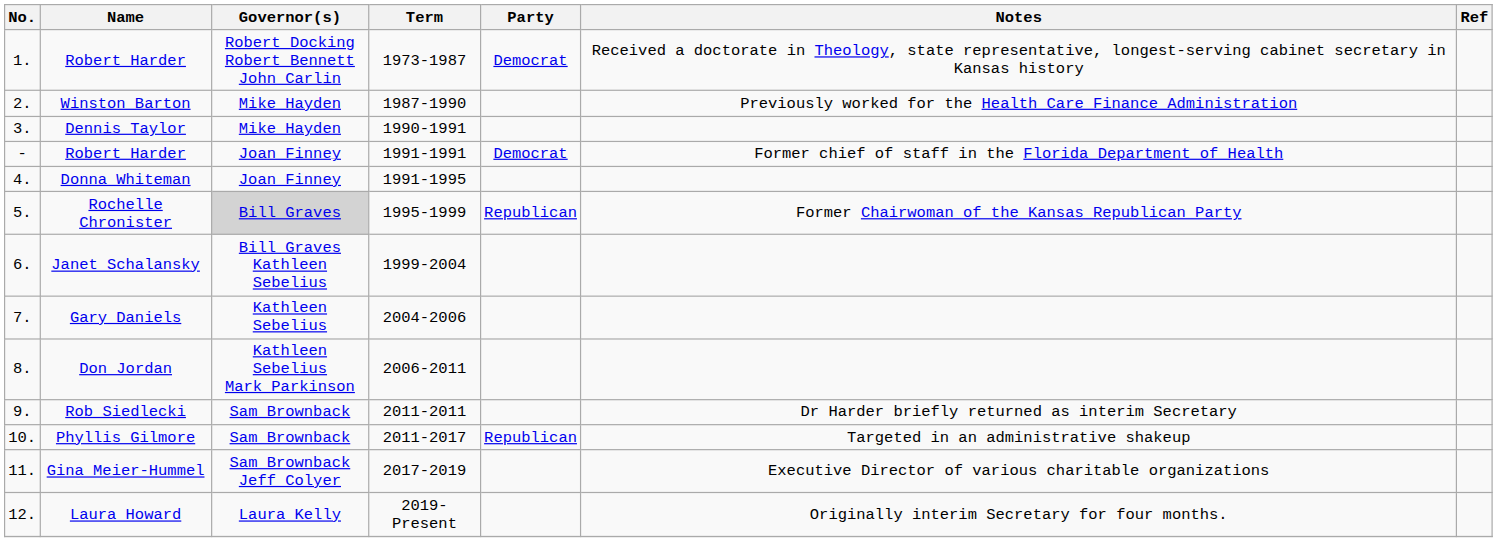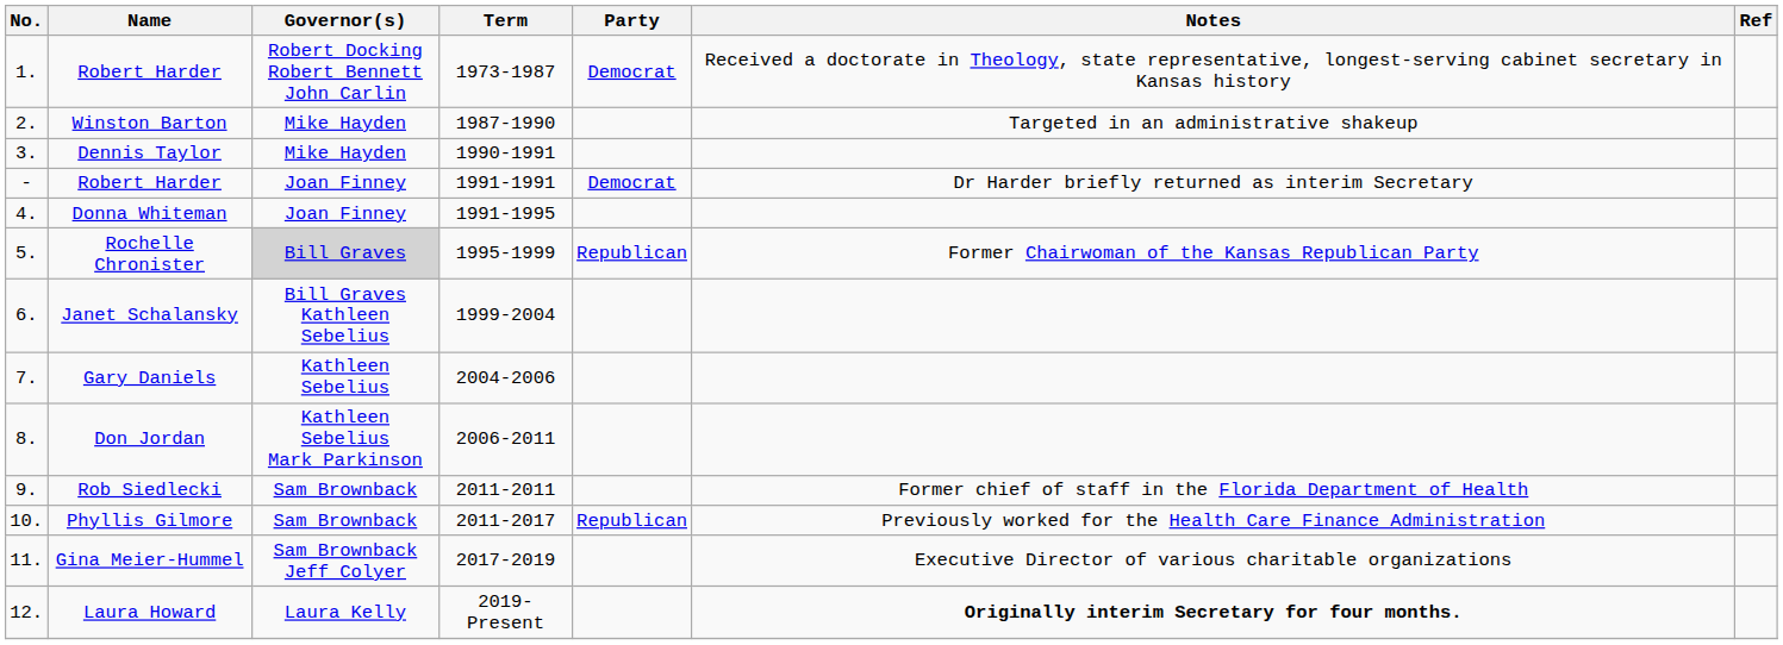 <table class="wikitable" style="text-align:center">
 <tr>
 <th>No.</th>
 <th>Name</th>
 <th>Governor(s)</th>
 <th>Term</th>
 <th>Party</th>
 <th>Notes</th>
 <th>Ref</th>
 </tr>
 <tr>
 <td>1.</td>
 <td><a href='#'>Robert Harder</a></td>
 <td><a href='#'>Robert Docking</a><br><a href='#'>Robert Bennett</a><br><a href='#'>John Carlin</a></td>
 <td>1973-1987</td>
 <td><a href='#'>Democrat</a></td>
 <td>Received a doctorate in <a href='#'>Theology</a>, state representative, longest-serving cabinet secretary in Kansas history</td>
 <td></td>
 </tr>
 <tr>
 <td>2.</td>
 <td><a href='#'>Winston Barton</a></td>
 <td><a href='#'>Mike Hayden</a></td>
 <td>1987-1990</td>
 <td></td>
-<td>Previously worked for the <a href='#'>Health Care Finance Administration</a></td>
+<td>Targeted in an administrative shakeup</td>
 <td></td>
 </tr>
 <tr>
 <td>3.</td>
 <td><a href='#'>Dennis Taylor</a></td>
 <td><a href='#'>Mike Hayden</a></td>
 <td>1990-1991</td>
 <td></td>
 <td></td>
 <td></td>
 </tr>
 <tr>
 <td>-</td>
 <td><a href='#'>Robert Harder</a></td>
 <td><a href='#'>Joan Finney</a></td>
 <td>1991-1991</td>
 <td><a href='#'>Democrat</a></td>
-<td>Former chief of staff in the <a href='#'>Florida Department of Health</a></td>
+<td>Dr Harder briefly returned as interim Secretary</td>
 <td></td>
 </tr>
 <tr>
 <td>4.</td>
 <td><a href='#'>Donna Whiteman</a></td>
 <td><a href='#'>Joan Finney</a></td>
 <td>1991-1995</td>
 <td></td>
 <td></td>
 <td></td>
 </tr>
 <tr>
 <td>5.</td>
 <td><a href='#'>Rochelle Chronister</a></td>
 <td style="background: lightgrey;"><a href='#'>Bill Graves</a></td>
 <td>1995-1999</td>
 <td><a href='#'>Republican</a></td>
 <td>Former <a href='#'>Chairwoman of the Kansas Republican Party</a></td>
 <td></td>
 </tr>
 <tr>
 <td>6.</td>
 <td><a href='#'>Janet Schalansky</a></td>
 <td><a href='#'>Bill Graves</a><br><a href='#'>Kathleen Sebelius</a></td>
 <td>1999-2004</td>
 <td></td>
 <td></td>
 <td></td>
 </tr>
 <tr>
 <td>7.</td>
 <td><a href='#'>Gary Daniels</a></td>
 <td><a href='#'>Kathleen Sebelius</a></td>
 <td>2004-2006</td>
 <td></td>
 <td></td>
 <td></td>
 </tr>
 <tr>
 <td>8.</td>
 <td><a href='#'>Don Jordan</a></td>
 <td><a href='#'>Kathleen Sebelius</a><br><a href='#'>Mark Parkinson</a></td>
 <td>2006-2011</td>
 <td></td>
 <td></td>
 <td></td>
 </tr>
 <tr>
 <td>9.</td>
 <td><a href='#'>Rob Siedlecki</a></td>
 <td><a href='#'>Sam Brownback</a></td>
 <td>2011-2011</td>
 <td></td>
-<td>Dr Harder briefly returned as interim Secretary</td>
+<td>Former chief of staff in the <a href='#'>Florida Department of Health</a></td>
 <td></td>
 </tr>
 <tr>
 <td>10.</td>
 <td><a href='#'>Phyllis Gilmore</a></td>
 <td><a href='#'>Sam Brownback</a></td>
 <td>2011-2017</td>
 <td><a href='#'>Republican</a></td>
-<td>Targeted in an administrative shakeup</td>
+<td>Previously worked for the <a href='#'>Health Care Finance Administration</a></td>
 <td></td>
 </tr>
 <tr>
 <td>11.</td>
 <td><a href='#'>Gina Meier-Hummel</a></td>
 <td><a href='#'>Sam Brownback</a><br><a href='#'>Jeff Colyer</a></td>
 <td>2017-2019</td>
 <td></td>
 <td>Executive Director of various charitable organizations</td>
 <td></td>
 </tr>
 <tr>
 <td>12.</td>
 <td><a href='#'>Laura Howard</a></td>
 <td><a href='#'>Laura Kelly</a></td>
 <td>2019-Present</td>
 <td></td>
-<td>Originally interim Secretary for four months.</td>
+<td><strong>Originally interim Secretary for four months.</strong></td>
 <td></td>
 </tr>
 <tr>
 </tr>
 </table>
